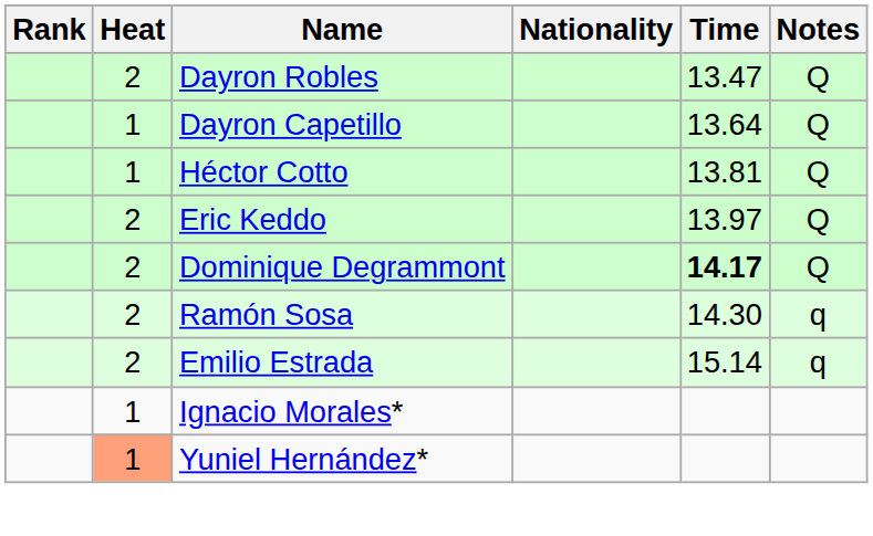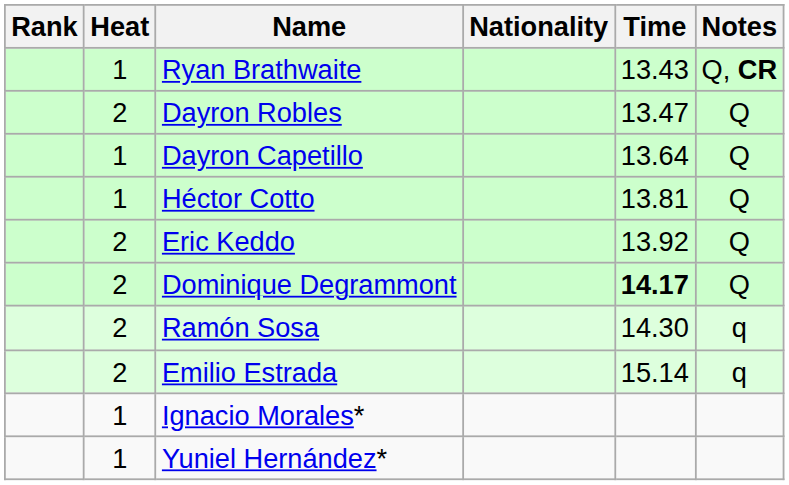 <table class="wikitable sortable" style="text-align:center; font-size:95%">
 <tr>
 <th>Rank</th>
 <th>Heat</th>
 <th>Name</th>
 <th>Nationality</th>
 <th>Time</th>
 <th>Notes</th>
+</tr>
+<tr bgcolor=ccffcc>
+<td></td>
+<td>1</td>
+<td align=left><a href='#'>Ryan Brathwaite</a></td>
+<td align=left></td>
+<td>13.43</td>
+<td>Q, <strong>CR</strong></td>
 </tr>
 <tr bgcolor=ccffcc>
 <td></td>
 <td>2</td>
 <td align=left><a href='#'>Dayron Robles</a></td>
 <td align=left></td>
 <td>13.47</td>
 <td>Q</td>
 </tr>
 <tr bgcolor=ccffcc>
 <td></td>
 <td>1</td>
 <td align=left><a href='#'>Dayron Capetillo</a></td>
 <td align=left></td>
 <td>13.64</td>
 <td>Q</td>
 </tr>
 <tr bgcolor=ccffcc>
 <td></td>
 <td>1</td>
 <td align=left><a href='#'>Héctor Cotto</a></td>
 <td align=left></td>
 <td>13.81</td>
 <td>Q</td>
 </tr>
 <tr bgcolor=ccffcc>
 <td></td>
 <td>2</td>
 <td align=left><a href='#'>Eric Keddo</a></td>
 <td align=left></td>
-<td>13.97</td>
+<td>13.92</td>
 <td>Q</td>
 </tr>
 <tr bgcolor=ccffcc>
 <td></td>
 <td>2</td>
 <td align=left><a href='#'>Dominique Degrammont</a></td>
 <td align=left></td>
 <td><strong>14.17</strong></td>
 <td>Q</td>
 </tr>
 <tr bgcolor=ddffdd>
 <td></td>
 <td>2</td>
 <td align=left><a href='#'>Ramón Sosa</a></td>
 <td align=left></td>
 <td>14.30</td>
 <td>q</td>
 </tr>
 <tr bgcolor=ddffdd>
 <td></td>
 <td>2</td>
 <td align=left><a href='#'>Emilio Estrada</a></td>
 <td align=left></td>
 <td>15.14</td>
 <td>q</td>
 </tr>
 <tr>
 <td></td>
 <td>1</td>
 <td align=left><a href='#'>Ignacio Morales</a>*</td>
 <td align=left></td>
 <td></td>
 <td></td>
 </tr>
 <tr>
 <td></td>
-<td style="background: lightsalmon;">1</td>
+<td>1</td>
 <td align=left><a href='#'>Yuniel Hernández</a>*</td>
 <td align=left></td>
 <td></td>
 <td></td>
 </tr>
 </table>
